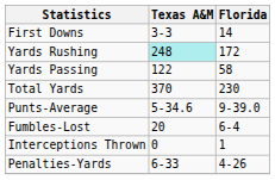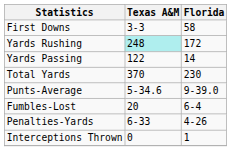 <table class="wikitable">
 <tr>
 <th>Statistics</th>
 <th>Texas A&M</th>
 <th>Florida</th>
 </tr>
 <tr>
 <td>First Downs</td>
 <td>3-3</td>
-<td>14</td>
+<td>58</td>
 </tr>
 <tr>
 <td>Yards Rushing</td>
 <td style="background: paleturquoise;">248</td>
 <td>172</td>
 </tr>
 <tr>
 <td>Yards Passing</td>
 <td>122</td>
-<td>58</td>
+<td>14</td>
 </tr>
 <tr>
 <td>Total Yards</td>
 <td>370</td>
 <td>230</td>
 </tr>
 <tr>
 <td>Punts-Average</td>
 <td>5-34.6</td>
 <td>9-39.0</td>
 </tr>
 <tr>
 <td>Fumbles-Lost</td>
 <td>20</td>
 <td>6-4</td>
 </tr>
 <tr>
+<td>Penalties-Yards</td>
+<td>6-33</td>
+<td>4-26</td>
+</tr>
+<tr>
 <td>Interceptions Thrown</td>
 <td>0</td>
 <td>1</td>
 </tr>
 <tr>
-<td>Penalties-Yards</td>
-<td>6-33</td>
-<td>4-26</td>
-</tr>
-<tr>
 </tr>
 </table>
